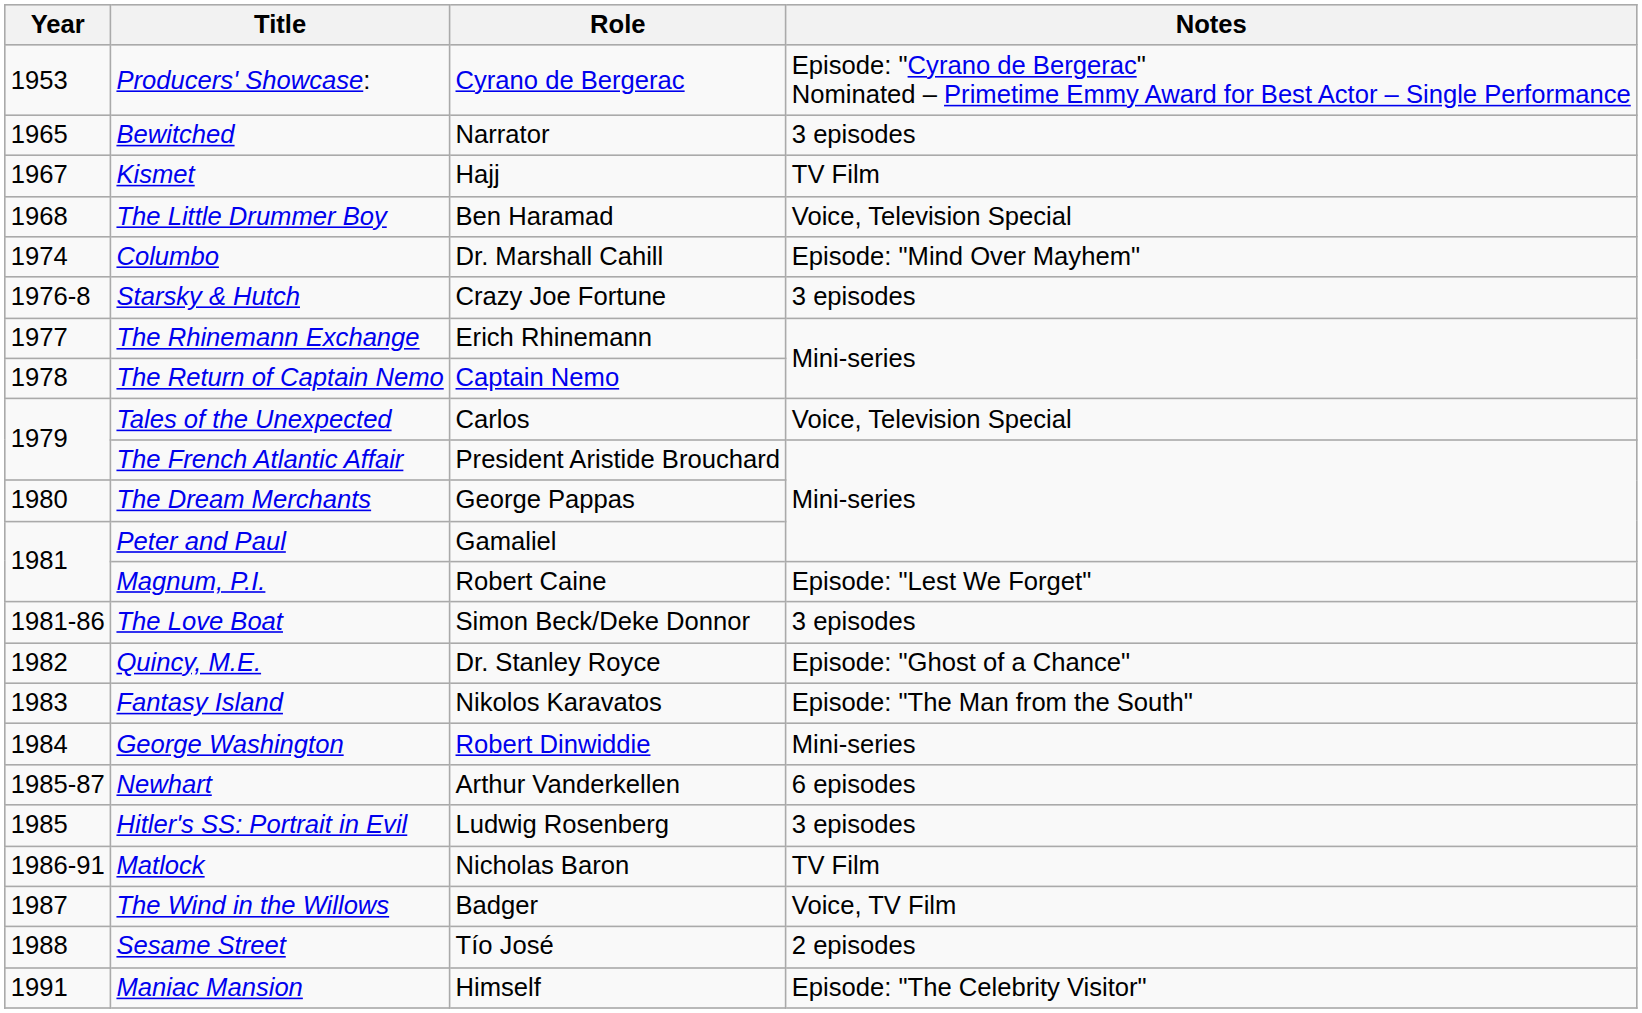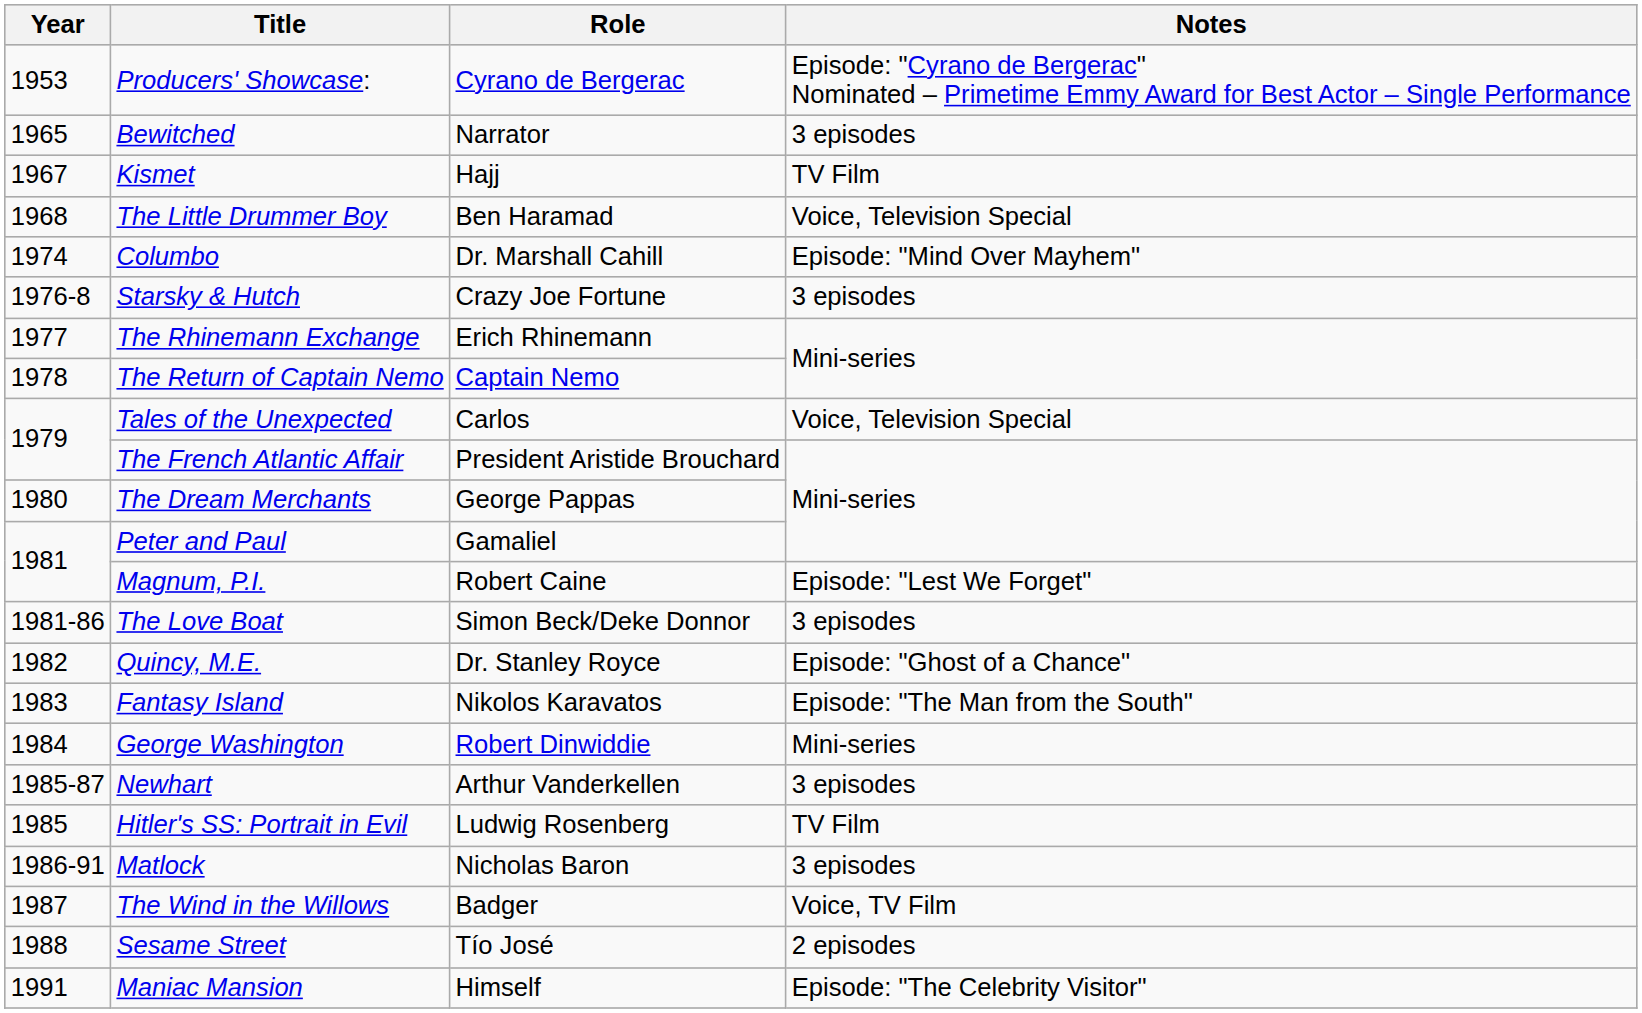 <table class="wikitable">
 <tr>
 <th>Year</th>
 <th>Title</th>
 <th>Role</th>
 <th>Notes</th>
 </tr>
 <tr>
 <td>1953</td>
 <td><em><a href='#'>Producers' Showcase</a></em>:</td>
 <td><a href='#'>Cyrano de Bergerac</a></td>
 <td>Episode: "<a href='#'>Cyrano de Bergerac</a>"<br>Nominated – <a href='#'>Primetime Emmy Award for Best Actor – Single Performance</a></td>
 </tr>
 <tr>
 <td>1965</td>
 <td><em><a href='#'>Bewitched</a></em></td>
 <td>Narrator</td>
 <td>3 episodes</td>
 </tr>
 <tr>
 <td>1967</td>
 <td><a href='#'><em>Kismet</em></a></td>
 <td>Hajj</td>
 <td>TV Film</td>
 </tr>
 <tr>
 <td>1968</td>
 <td><em><a href='#'>The Little Drummer Boy</a></em></td>
 <td>Ben Haramad</td>
 <td>Voice, Television Special</td>
 </tr>
 <tr>
 <td>1974</td>
 <td><em><a href='#'>Columbo</a></em></td>
 <td>Dr. Marshall Cahill</td>
 <td>Episode: "Mind Over Mayhem"</td>
 </tr>
 <tr>
 <td>1976-8</td>
 <td><em><a href='#'>Starsky & Hutch</a></em></td>
 <td>Crazy Joe Fortune</td>
 <td>3 episodes</td>
 </tr>
 <tr>
 <td>1977</td>
 <td><em><a href='#'>The Rhinemann Exchange</a></em></td>
 <td>Erich Rhinemann</td>
 <td rowspan="2">Mini-series</td>
 </tr>
 <tr>
 <td>1978</td>
 <td><em><a href='#'>The Return of Captain Nemo</a></em></td>
 <td><a href='#'>Captain Nemo</a></td>
 </tr>
 <tr>
 <td rowspan="2">1979</td>
 <td><a href='#'><em>Tales of the Unexpected</em></a></td>
 <td>Carlos</td>
 <td>Voice, Television Special</td>
 </tr>
 <tr>
 <td><em><a href='#'>The French Atlantic Affair</a></em></td>
 <td>President Aristide Brouchard</td>
 <td rowspan="3">Mini-series</td>
 </tr>
 <tr>
 <td>1980</td>
 <td><a href='#'><em>The Dream Merchants</em></a></td>
 <td>George Pappas</td>
 </tr>
 <tr>
 <td rowspan="2">1981</td>
 <td><a href='#'><em>Peter and Paul</em></a></td>
 <td>Gamaliel</td>
 </tr>
 <tr>
 <td><em><a href='#'>Magnum, P.I.</a></em></td>
 <td>Robert Caine</td>
 <td>Episode: "Lest We Forget"</td>
 </tr>
 <tr>
 <td>1981-86</td>
 <td><em><a href='#'>The Love Boat</a></em></td>
 <td>Simon Beck/Deke Donnor</td>
 <td>3 episodes</td>
 </tr>
 <tr>
 <td>1982</td>
 <td><em><a href='#'>Quincy, M.E.</a></em></td>
 <td>Dr. Stanley Royce</td>
 <td>Episode: "Ghost of a Chance"</td>
 </tr>
 <tr>
 <td>1983</td>
 <td><em><a href='#'>Fantasy Island</a></em></td>
 <td>Nikolos Karavatos</td>
 <td>Episode: "The Man from the South"</td>
 </tr>
 <tr>
 <td>1984</td>
 <td><a href='#'><em>George Washington</em></a></td>
 <td><a href='#'>Robert Dinwiddie</a></td>
 <td>Mini-series</td>
 </tr>
 <tr>
 <td>1985-87</td>
 <td><em><a href='#'>Newhart</a></em></td>
 <td>Arthur Vanderkellen</td>
-<td>6 episodes</td>
+<td>3 episodes</td>
 </tr>
 <tr>
 <td>1985</td>
 <td><em><a href='#'>Hitler's SS: Portrait in Evil</a></em></td>
 <td>Ludwig Rosenberg</td>
-<td>3 episodes</td>
+<td>TV Film</td>
 </tr>
 <tr>
 <td>1986-91</td>
 <td><a href='#'><em>Matlock</em></a></td>
 <td>Nicholas Baron</td>
-<td>TV Film</td>
+<td>3 episodes</td>
 </tr>
 <tr>
 <td>1987</td>
 <td><em><a href='#'>The Wind in the Willows</a></em></td>
 <td>Badger</td>
 <td>Voice, TV Film</td>
 </tr>
 <tr>
 <td>1988</td>
 <td><em><a href='#'>Sesame Street</a></em></td>
 <td>Tío José</td>
 <td>2 episodes</td>
 </tr>
 <tr>
 <td>1991</td>
 <td><a href='#'><em>Maniac Mansion</em></a></td>
 <td>Himself</td>
 <td>Episode: "The Celebrity Visitor"</td>
 </tr>
 </table>
